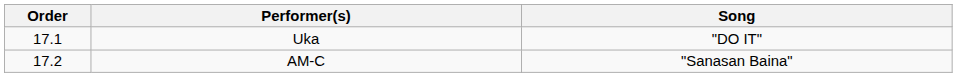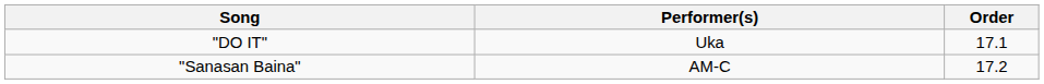 <table class="wikitable" style="text-align:center; line-height:17px; ">
 <tr>
+<th width="25%">Song</th>
+<th width="25%">Performer(s)</th>
 <th width="05%">Order</th>
-<th width="25%">Performer(s)</th>
-<th width="25%">Song</th>
 </tr>
 <tr>
+<td>"DO IT"</td>
+<td>Uka</td>
 <td>17.1</td>
-<td>Uka</td>
-<td>"DO IT"</td>
 </tr>
 <tr>
+<td>"Sanasan Baina"</td>
+<td>AM-C</td>
 <td>17.2</td>
-<td>AM-C</td>
-<td>"Sanasan Baina"</td>
 </tr>
 </table>
